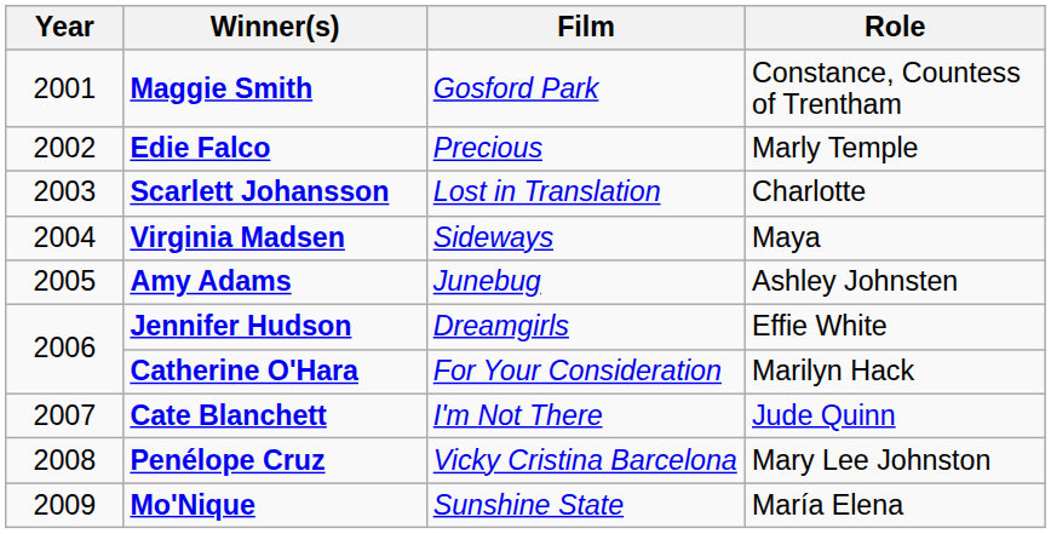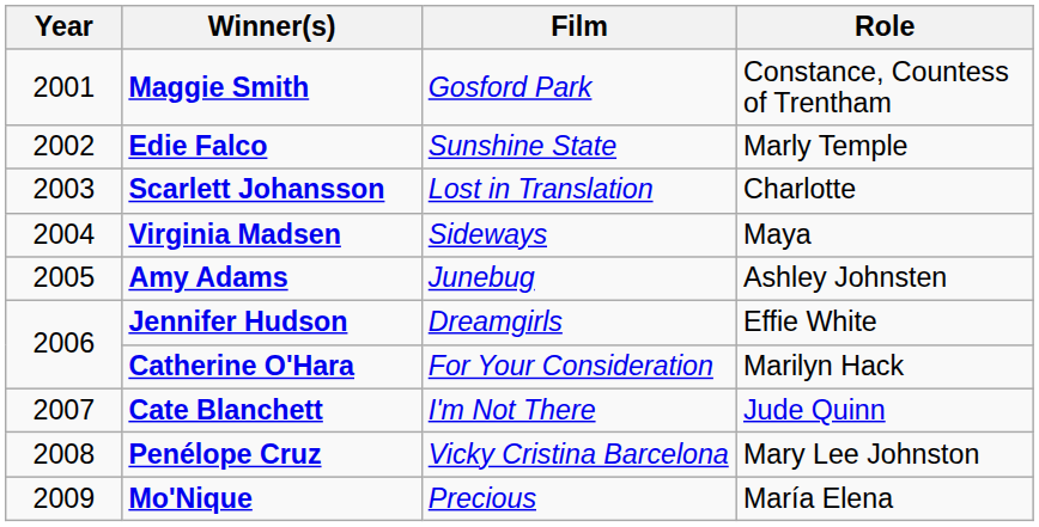 <table class="wikitable" width="95%" cellpadding="5">
 <tr>
 <th width="100"><strong>Year</strong></th>
 <th width="300"><strong>Winner(s)</strong></th>
 <th width="300"><strong>Film</strong></th>
 <th width="300"><strong>Role</strong></th>
 </tr>
 <tr>
 <td style="text-align:center;">2001</td>
 <td><strong><a href='#'>Maggie Smith</a></strong></td>
 <td><em><a href='#'>Gosford Park</a></em></td>
 <td>Constance, Countess of Trentham</td>
 </tr>
 <tr>
 <td style="text-align:center;">2002</td>
 <td><strong><a href='#'>Edie Falco</a></strong></td>
-<td><em><a href='#'>Precious</a></em></td>
+<td><em><a href='#'>Sunshine State</a></em></td>
 <td>Marly Temple</td>
 </tr>
 <tr>
 <td style="text-align:center;">2003</td>
 <td><strong><a href='#'>Scarlett Johansson</a></strong></td>
 <td><em><a href='#'>Lost in Translation</a></em></td>
 <td>Charlotte</td>
 </tr>
 <tr>
 <td style="text-align:center;">2004</td>
 <td><strong><a href='#'>Virginia Madsen</a></strong></td>
 <td><em><a href='#'>Sideways</a></em></td>
 <td>Maya</td>
 </tr>
 <tr>
 <td style="text-align:center;">2005</td>
 <td><strong><a href='#'>Amy Adams</a></strong></td>
 <td><em><a href='#'>Junebug</a></em></td>
 <td>Ashley Johnsten</td>
 </tr>
 <tr>
 <td rowspan="2" style="text-align:center;">2006</td>
 <td><strong><a href='#'>Jennifer Hudson</a></strong></td>
 <td><em><a href='#'>Dreamgirls</a></em></td>
 <td>Effie White</td>
 </tr>
 <tr>
 <td><strong><a href='#'>Catherine O'Hara</a></strong></td>
 <td><em><a href='#'>For Your Consideration</a></em></td>
 <td>Marilyn Hack</td>
 </tr>
 <tr>
 <td style="text-align:center;">2007</td>
 <td><strong><a href='#'>Cate Blanchett</a></strong></td>
 <td><em><a href='#'>I'm Not There</a></em></td>
 <td><a href='#'>Jude Quinn</a></td>
 </tr>
 <tr>
 <td style="text-align:center;">2008</td>
 <td><strong><a href='#'>Penélope Cruz</a></strong></td>
 <td><em><a href='#'>Vicky Cristina Barcelona</a></em></td>
 <td>Mary Lee Johnston</td>
 </tr>
 <tr>
 <td style="text-align:center;">2009</td>
 <td><strong><a href='#'>Mo'Nique</a></strong></td>
-<td><em><a href='#'>Sunshine State</a></em></td>
+<td><em><a href='#'>Precious</a></em></td>
 <td>María Elena</td>
 </tr>
 </table>
